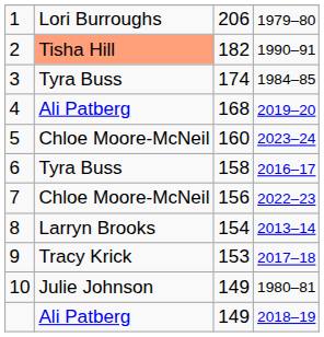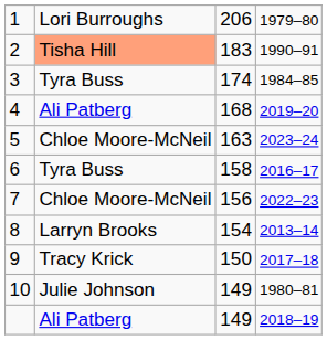 <table class="wikitable">
 <tr>
 </tr>
 <tr>
 <td>1</td>
 <td>Lori Burroughs</td>
 <td>206</td>
 <td style="font-size:80%;">1979–80</td>
 </tr>
 <tr>
 <td>2</td>
 <td style="background: lightsalmon;">Tisha Hill</td>
-<td>182</td>
+<td>183</td>
 <td style="font-size:80%;">1990–91</td>
 </tr>
 <tr>
 <td>3</td>
 <td>Tyra Buss</td>
 <td>174</td>
 <td style="font-size:80%;">1984–85</td>
 </tr>
 <tr>
 <td>4</td>
 <td><a href='#'>Ali Patberg</a></td>
 <td>168</td>
 <td style="font-size:80%;"><a href='#'>2019–20</a></td>
 </tr>
 <tr>
 <td>5</td>
 <td>Chloe Moore-McNeil</td>
-<td>160</td>
+<td>163</td>
 <td style="font-size:80%;"><a href='#'>2023–24</a></td>
 </tr>
 <tr>
 <td>6</td>
 <td>Tyra Buss</td>
 <td>158</td>
 <td style="font-size:80%;"><a href='#'>2016–17</a></td>
 </tr>
 <tr>
 <td>7</td>
 <td>Chloe Moore-McNeil</td>
 <td>156</td>
 <td style="font-size:80%;"><a href='#'>2022–23</a></td>
 </tr>
 <tr>
 <td>8</td>
 <td>Larryn Brooks</td>
 <td>154</td>
 <td style="font-size:80%;"><a href='#'>2013–14</a></td>
 </tr>
 <tr>
 <td>9</td>
 <td>Tracy Krick</td>
-<td>153</td>
+<td>150</td>
 <td style="font-size:80%;"><a href='#'>2017–18</a></td>
 </tr>
 <tr>
 <td>10</td>
 <td>Julie Johnson</td>
 <td>149</td>
 <td style="font-size:80%;">1980–81</td>
 </tr>
 <tr>
 <td></td>
 <td><a href='#'>Ali Patberg</a></td>
 <td>149</td>
 <td style="font-size:80%;"><a href='#'>2018–19</a></td>
 </tr>
 </table>
